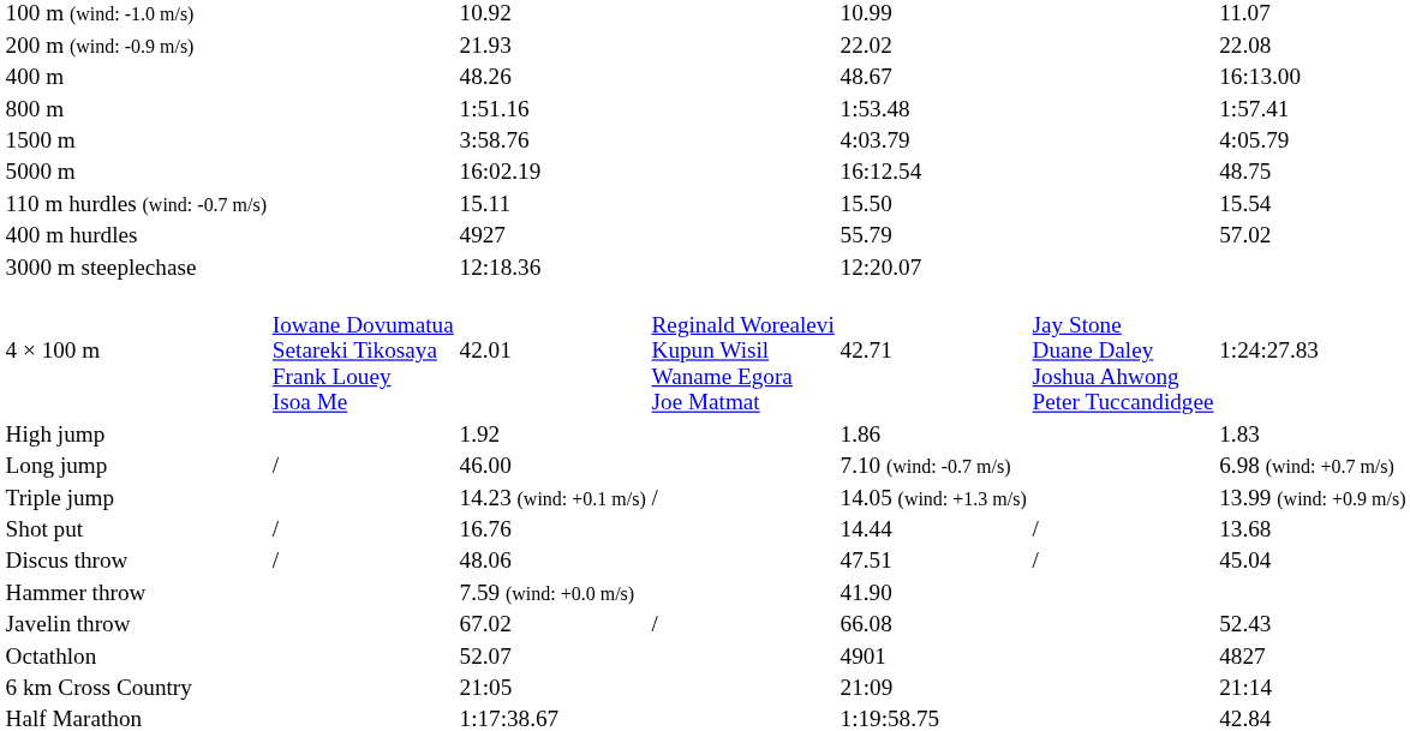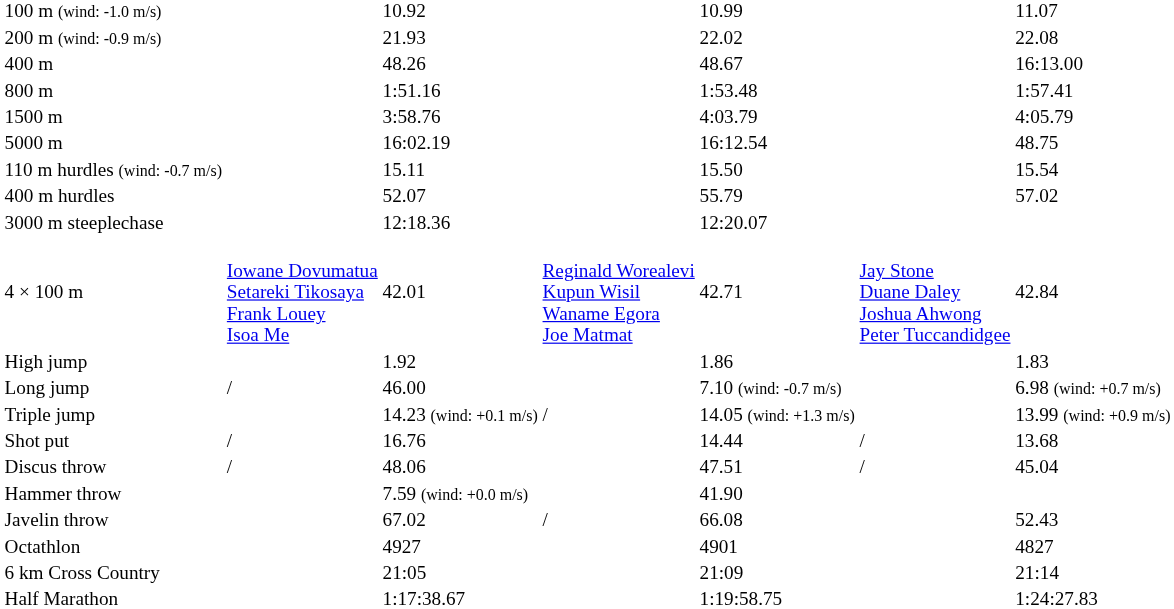 <table>
 <tr>
 <td>100 m <small>(wind: -1.0 m/s)</small></td>
 <td></td>
 <td>10.92</td>
 <td></td>
 <td>10.99</td>
 <td></td>
 <td>11.07</td>
 </tr>
 <tr>
 <td>200 m <small>(wind: -0.9 m/s)</small></td>
 <td></td>
 <td>21.93</td>
 <td></td>
 <td>22.02</td>
 <td></td>
 <td>22.08</td>
 </tr>
 <tr>
 <td>400 m</td>
 <td></td>
 <td>48.26</td>
 <td></td>
 <td>48.67</td>
 <td></td>
 <td>16:13.00</td>
 </tr>
 <tr>
 <td>800 m</td>
 <td></td>
 <td>1:51.16</td>
 <td></td>
 <td>1:53.48</td>
 <td></td>
 <td>1:57.41</td>
 </tr>
 <tr>
 <td>1500 m</td>
 <td></td>
 <td>3:58.76</td>
 <td></td>
 <td>4:03.79</td>
 <td></td>
 <td>4:05.79</td>
 </tr>
 <tr>
 <td>5000 m</td>
 <td></td>
 <td>16:02.19</td>
 <td></td>
 <td>16:12.54</td>
 <td></td>
 <td>48.75</td>
 </tr>
 <tr>
 <td>110 m hurdles <small>(wind: -0.7 m/s)</small></td>
 <td></td>
 <td>15.11</td>
 <td></td>
 <td>15.50</td>
 <td></td>
 <td>15.54</td>
 </tr>
 <tr>
 <td>400 m hurdles</td>
 <td></td>
-<td>4927</td>
+<td>52.07</td>
 <td></td>
 <td>55.79</td>
 <td></td>
 <td>57.02</td>
 </tr>
 <tr>
 <td>3000 m steeplechase</td>
 <td></td>
 <td>12:18.36</td>
 <td></td>
 <td>12:20.07</td>
 <td></td>
 <td></td>
 </tr>
 <tr>
 <td>4 × 100 m</td>
 <td> <br> <a href='#'>Iowane Dovumatua</a> <br> <a href='#'>Setareki Tikosaya</a> <br> <a href='#'>Frank Louey</a> <br> <a href='#'>Isoa Me</a></td>
 <td>42.01</td>
 <td> <br> <a href='#'>Reginald Worealevi</a> <br> <a href='#'>Kupun Wisil</a> <br> <a href='#'>Waname Egora</a> <br> <a href='#'>Joe Matmat</a></td>
 <td>42.71</td>
 <td><br><a href='#'>Jay Stone</a><br><a href='#'>Duane Daley</a><br><a href='#'>Joshua Ahwong</a><br><a href='#'>Peter Tuccandidgee</a></td>
-<td>1:24:27.83</td>
+<td>42.84</td>
 </tr>
 <tr>
 <td>High jump</td>
 <td></td>
 <td>1.92</td>
 <td></td>
 <td>1.86</td>
 <td></td>
 <td>1.83</td>
 </tr>
 <tr>
 <td>Long jump</td>
 <td>/</td>
 <td>46.00</td>
 <td></td>
 <td>7.10 <small>(wind: -0.7 m/s)</small></td>
 <td></td>
 <td>6.98 <small>(wind: +0.7 m/s)</small></td>
 </tr>
 <tr>
 <td>Triple jump</td>
 <td></td>
 <td>14.23 <small>(wind: +0.1 m/s)</small></td>
 <td>/</td>
 <td>14.05 <small>(wind: +1.3 m/s)</small></td>
 <td></td>
 <td>13.99 <small>(wind: +0.9 m/s)</small></td>
 </tr>
 <tr>
 <td>Shot put</td>
 <td>/</td>
 <td>16.76</td>
 <td></td>
 <td>14.44</td>
 <td>/</td>
 <td>13.68</td>
 </tr>
 <tr>
 <td>Discus throw</td>
 <td>/</td>
 <td>48.06</td>
 <td></td>
 <td>47.51</td>
 <td>/</td>
 <td>45.04</td>
 </tr>
 <tr>
 <td>Hammer throw</td>
 <td></td>
 <td>7.59 <small>(wind: +0.0 m/s)</small></td>
 <td></td>
 <td>41.90</td>
 <td></td>
 <td></td>
 </tr>
 <tr>
 <td>Javelin throw</td>
 <td></td>
 <td>67.02</td>
 <td>/</td>
 <td>66.08</td>
 <td></td>
 <td>52.43</td>
 </tr>
 <tr>
 <td>Octathlon</td>
 <td></td>
-<td>52.07</td>
+<td>4927</td>
 <td></td>
 <td>4901</td>
 <td></td>
 <td>4827</td>
 </tr>
 <tr>
 <td>6 km Cross Country</td>
 <td></td>
 <td>21:05</td>
 <td></td>
 <td>21:09</td>
 <td></td>
 <td>21:14</td>
 </tr>
 <tr>
 <td>Half Marathon</td>
 <td></td>
 <td>1:17:38.67</td>
 <td></td>
 <td>1:19:58.75</td>
 <td></td>
-<td>42.84</td>
+<td>1:24:27.83</td>
 </tr>
 </table>
